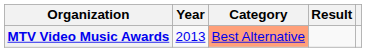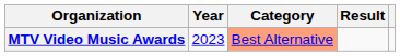 <table class="wikitable sortable plainrowheaders" style="border:none; margin:0;">
 <tr>
 <th scope="col">Organization</th>
 <th scope="col">Year</th>
 <th scope="col">Category</th>
 <th scope="col">Result</th>
 <th class="unsortable" scope="col"></th>
 </tr>
 <tr>
 <th scope="row"><a href='#'>MTV Video Music Awards</a></th>
-<td><a href='#'>2013</a></td>
+<td><a href='#'>2023</a></td>
 <td style="background: lightsalmon;"><a href='#'>Best Alternative</a></td>
 <td></td>
 <td></td>
 </tr>
 </table>
